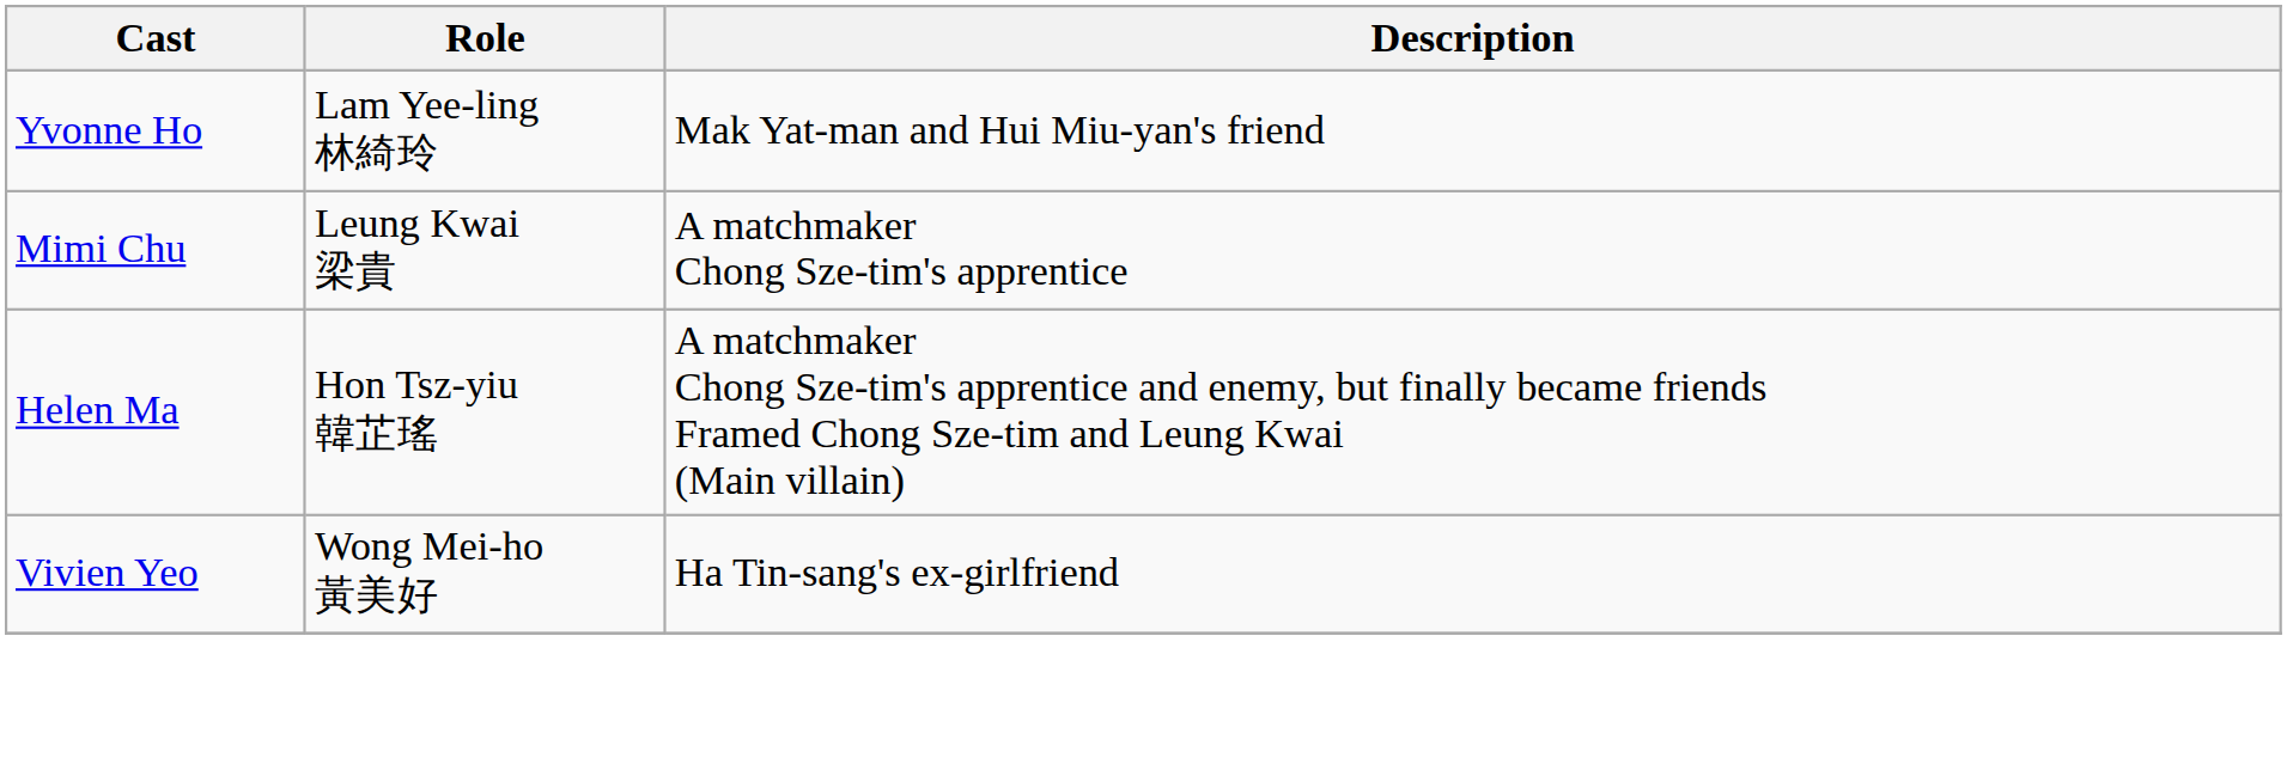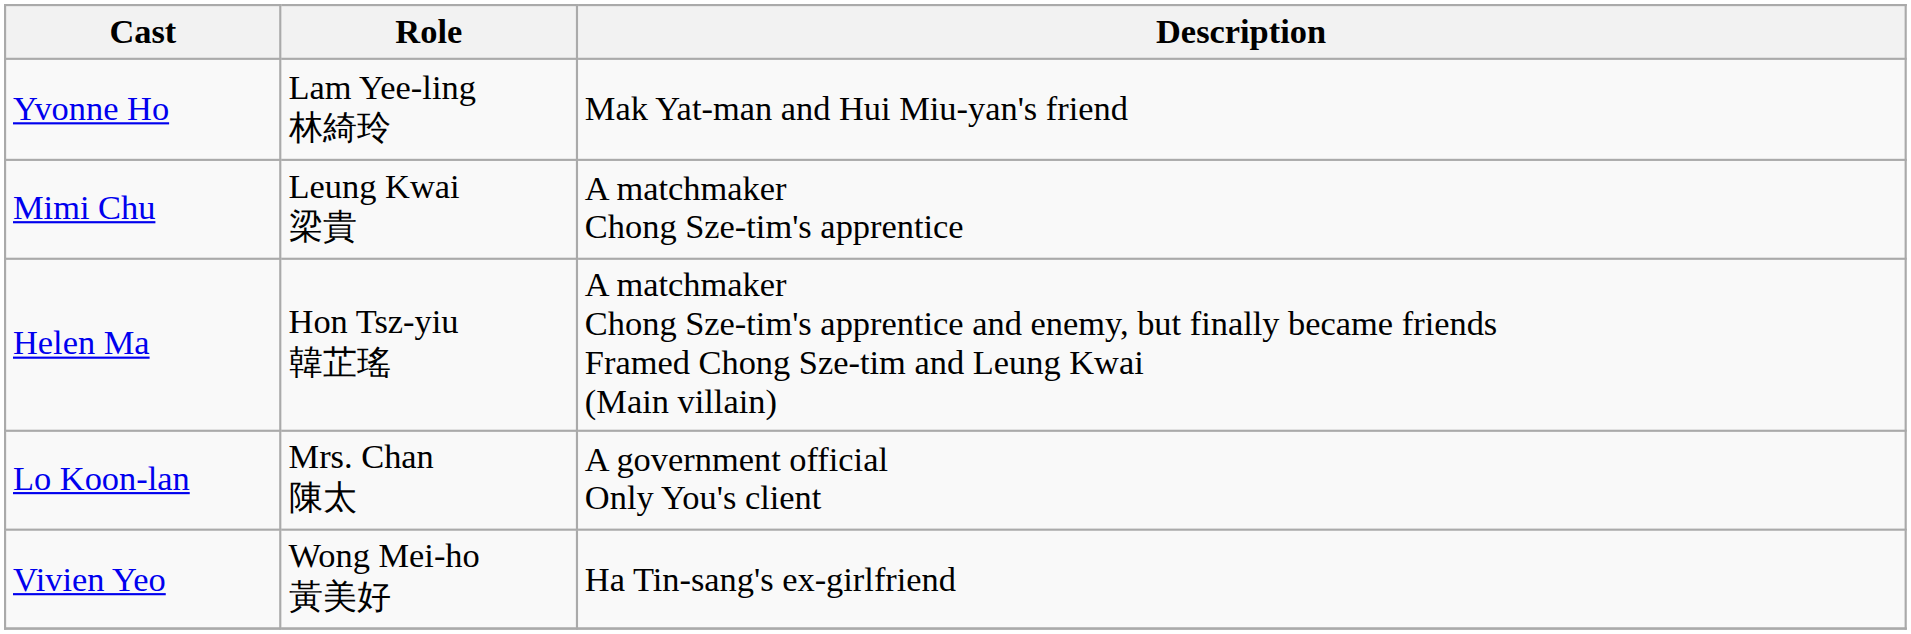 <table class="wikitable" width="70%">
 <tr>
 <th>Cast</th>
 <th>Role</th>
 <th>Description</th>
 </tr>
 <tr>
 <td><a href='#'>Yvonne Ho</a></td>
 <td>Lam Yee-ling<br>林綺玲</td>
 <td>Mak Yat-man and Hui Miu-yan's friend</td>
 </tr>
 <tr>
 <td><a href='#'>Mimi Chu</a></td>
 <td>Leung Kwai<br>梁貴</td>
 <td>A matchmaker<br>Chong Sze-tim's apprentice</td>
 </tr>
 <tr>
 <td><a href='#'>Helen Ma</a></td>
 <td>Hon Tsz-yiu<br>韓芷瑤</td>
 <td>A matchmaker<br>Chong Sze-tim's apprentice and enemy, but finally became friends<br>Framed Chong Sze-tim and Leung Kwai<br>(Main villain)</td>
 </tr>
 <tr>
+<td><a href='#'>Lo Koon-lan</a></td>
+<td>Mrs. Chan<br>陳太</td>
+<td>A government official<br>Only You's client</td>
+</tr>
+<tr>
 <td><a href='#'>Vivien Yeo</a></td>
 <td>Wong Mei-ho<br>黃美好</td>
 <td>Ha Tin-sang's ex-girlfriend</td>
 </tr>
 <tr>
 </tr>
 </table>
